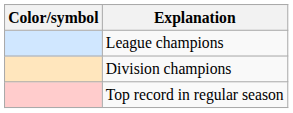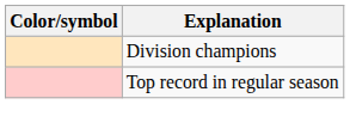 <table class="wikitable" style="font-size:95%">
 <tr>
 <th scope="col">Color/symbol</th>
 <th scope="col">Explanation</th>
-</tr>
-<tr>
-<th scope="row" style="background:#D0E7FF"></th>
-<td>League champions</td>
 </tr>
 <tr>
 <th scope="row" style="background:#FFE6BD"></th>
 <td>Division champions</td>
 </tr>
 <tr>
 <th scope="row" style="background:#FFCCCC"></th>
 <td>Top record in regular season</td>
 </tr>
 </table>
